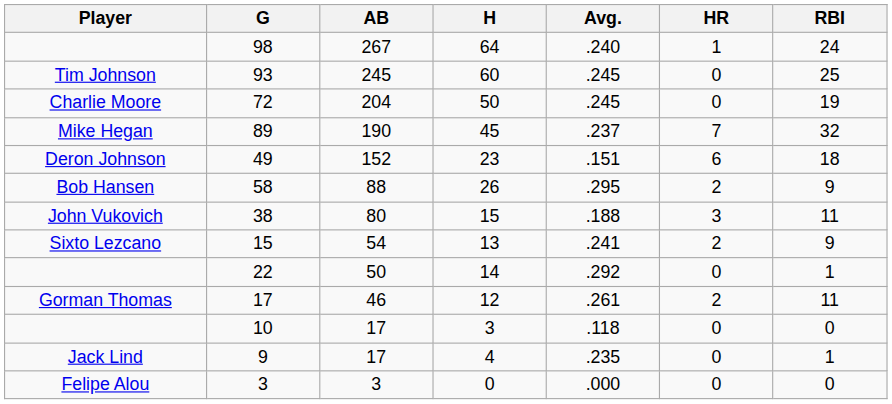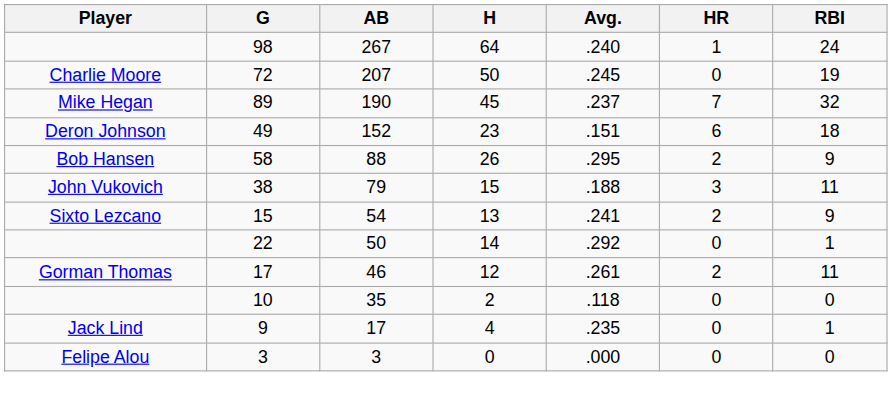 <table class="wikitable sortable">
 <tr>
 <th bgcolor="#DDDDFF" width="16%">Player</th>
 <th bgcolor="#DDDDFF" width="9%">G</th>
 <th bgcolor="#DDDDFF" width="9%">AB</th>
 <th bgcolor="#DDDDFF" width="9%">H</th>
 <th bgcolor="#DDDDFF" width="9%">Avg.</th>
 <th bgcolor="#DDDDFF" width="9%">HR</th>
 <th bgcolor="#DDDDFF" width="9%">RBI</th>
 </tr>
 <tr align="center">
 <td></td>
 <td>98</td>
 <td>267</td>
 <td>64</td>
 <td>.240</td>
 <td>1</td>
 <td>24</td>
 </tr>
-<tr align="center">
-<td><a href='#'>Tim Johnson</a></td>
-<td>93</td>
-<td>245</td>
-<td>60</td>
-<td>.245</td>
-<td>0</td>
-<td>25</td>
-</tr>
 <tr align=center>
 <td><a href='#'>Charlie Moore</a></td>
 <td>72</td>
-<td>204</td>
+<td>207</td>
 <td>50</td>
 <td>.245</td>
 <td>0</td>
 <td>19</td>
 </tr>
 <tr align=center>
 <td><a href='#'>Mike Hegan</a></td>
 <td>89</td>
 <td>190</td>
 <td>45</td>
 <td>.237</td>
 <td>7</td>
 <td>32</td>
 </tr>
 <tr align=center>
 <td><a href='#'>Deron Johnson</a></td>
 <td>49</td>
 <td>152</td>
 <td>23</td>
 <td>.151</td>
 <td>6</td>
 <td>18</td>
 </tr>
 <tr align=center>
 <td><a href='#'>Bob Hansen</a></td>
 <td>58</td>
 <td>88</td>
 <td>26</td>
 <td>.295</td>
 <td>2</td>
 <td>9</td>
 </tr>
 <tr align=center>
 <td><a href='#'>John Vukovich</a></td>
 <td>38</td>
-<td>80</td>
+<td>79</td>
 <td>15</td>
 <td>.188</td>
 <td>3</td>
 <td>11</td>
 </tr>
 <tr align=center>
 <td><a href='#'>Sixto Lezcano</a></td>
 <td>15</td>
 <td>54</td>
 <td>13</td>
 <td>.241</td>
 <td>2</td>
 <td>9</td>
 </tr>
 <tr align=center>
 <td></td>
 <td>22</td>
 <td>50</td>
 <td>14</td>
 <td>.292</td>
 <td>0</td>
 <td>1</td>
 </tr>
 <tr align="center">
 <td><a href='#'>Gorman Thomas</a></td>
 <td>17</td>
 <td>46</td>
 <td>12</td>
 <td>.261</td>
 <td>2</td>
 <td>11</td>
 </tr>
 <tr align=center>
 <td></td>
 <td>10</td>
-<td>17</td>
-<td>3</td>
+<td>35</td>
+<td>2</td>
 <td>.118</td>
 <td>0</td>
 <td>0</td>
 </tr>
 <tr align="center">
 <td><a href='#'>Jack Lind</a></td>
 <td>9</td>
 <td>17</td>
 <td>4</td>
 <td>.235</td>
 <td>0</td>
 <td>1</td>
 </tr>
 <tr align=center>
 <td><a href='#'>Felipe Alou</a></td>
 <td>3</td>
 <td>3</td>
 <td>0</td>
 <td>.000</td>
 <td>0</td>
 <td>0</td>
 </tr>
 </table>
